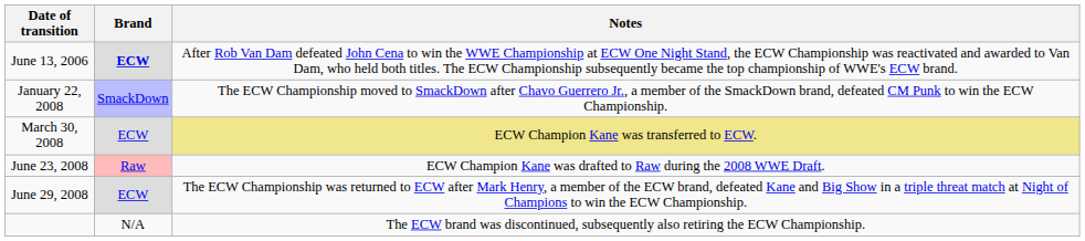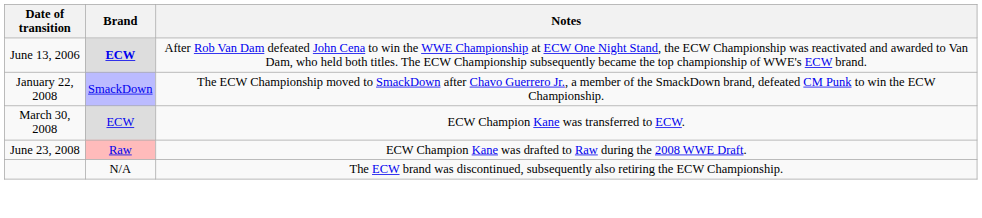 <table class="wikitable"  style="text-align:center;">
 <tr>
 <th>Date of transition</th>
 <th>Brand</th>
 <th>Notes</th>
 </tr>
 <tr>
 <td>June 13, 2006</td>
 <td style="background-color:#ddd;"><strong><a href='#'>ECW</a></strong></td>
 <td>After <a href='#'>Rob Van Dam</a> defeated <a href='#'>John Cena</a> to win the <a href='#'>WWE Championship</a> at <a href='#'>ECW One Night Stand</a>, the ECW Championship was reactivated and awarded to Van Dam, who held both titles. The ECW Championship subsequently became the top championship of WWE's <a href='#'>ECW</a> brand.</td>
 </tr>
 <tr>
 <td>January 22, 2008</td>
 <td style="background-color:#bbf;"><a href='#'>SmackDown</a></td>
 <td>The ECW Championship moved to <a href='#'>SmackDown</a> after <a href='#'>Chavo Guerrero Jr.</a>, a member of the SmackDown brand, defeated <a href='#'>CM Punk</a> to win the ECW Championship.</td>
 </tr>
 <tr>
 <td>March 30, 2008</td>
 <td style="background-color:#ddd;"><a href='#'>ECW</a></td>
-<td style="background: khaki;">ECW Champion <a href='#'>Kane</a> was transferred to <a href='#'>ECW</a>.</td>
+<td>ECW Champion <a href='#'>Kane</a> was transferred to <a href='#'>ECW</a>.</td>
 </tr>
 <tr>
 <td>June 23, 2008</td>
 <td style="background-color:#fbb;"><a href='#'>Raw</a></td>
 <td>ECW Champion <a href='#'>Kane</a> was drafted to <a href='#'>Raw</a> during the <a href='#'>2008 WWE Draft</a>.</td>
 </tr>
 <tr>
-<td>June 29, 2008</td>
-<td style="background-color:#ddd;"><a href='#'>ECW</a></td>
-<td>The ECW Championship was returned to <a href='#'>ECW</a> after <a href='#'>Mark Henry</a>, a member of the ECW brand, defeated <a href='#'>Kane</a> and <a href='#'>Big Show</a> in a <a href='#'>triple threat match</a> at <a href='#'>Night of Champions</a> to win the ECW Championship.</td>
-</tr>
-<tr>
 <td></td>
 <td>N/A</td>
 <td>The <a href='#'>ECW</a> brand was discontinued, subsequently also retiring the ECW Championship.</td>
 </tr>
 </table>
